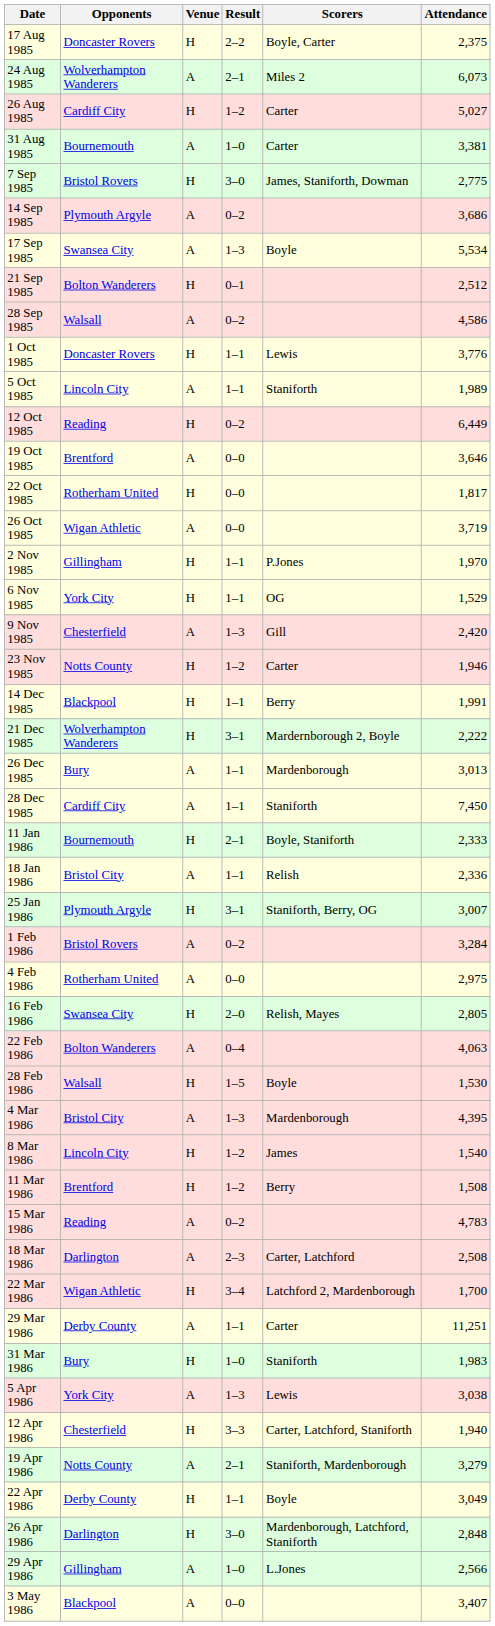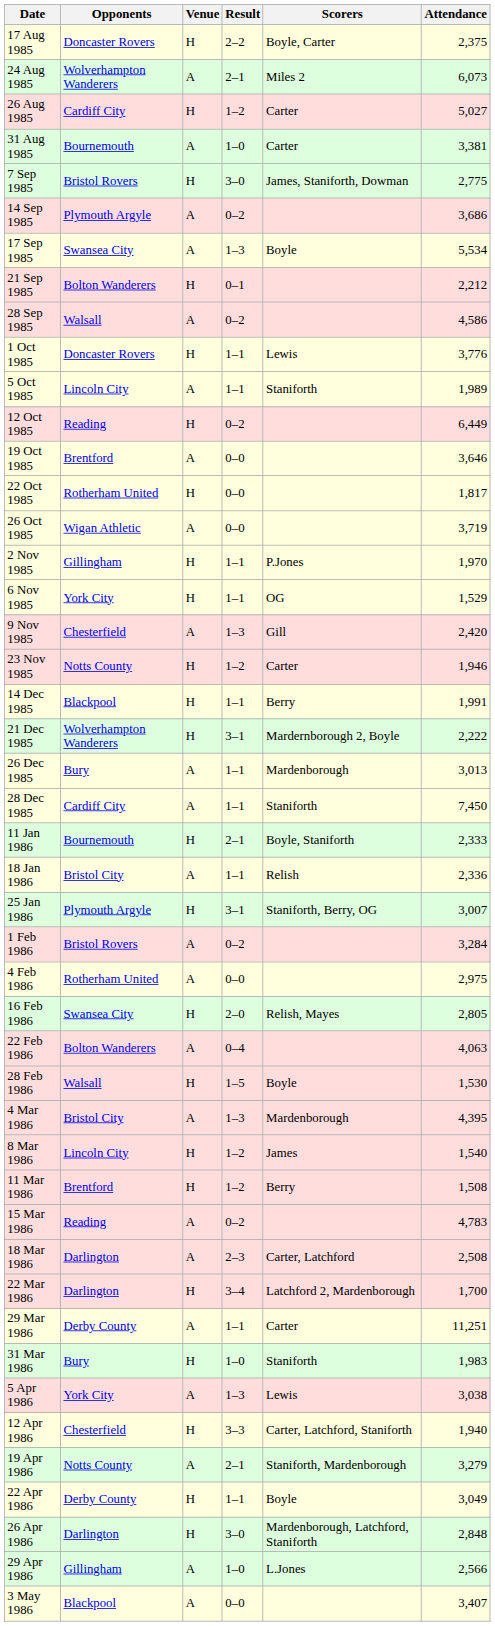 <table class="wikitable sortable">
 <tr>
 <th>Date</th>
 <th>Opponents</th>
 <th>Venue</th>
 <th>Result</th>
 <th>Scorers</th>
 <th>Attendance</th>
 </tr>
 <tr bgcolor="#ffffdd">
 <td>17 Aug 1985</td>
 <td><a href='#'>Doncaster Rovers</a></td>
 <td>H</td>
 <td>2–2</td>
 <td>Boyle, Carter</td>
 <td align="right">2,375</td>
 </tr>
 <tr bgcolor="#ddffdd">
 <td>24 Aug 1985</td>
 <td><a href='#'>Wolverhampton Wanderers</a></td>
 <td>A</td>
 <td>2–1</td>
 <td>Miles 2</td>
 <td align="right">6,073</td>
 </tr>
 <tr bgcolor="#ffdddd">
 <td>26 Aug 1985</td>
 <td><a href='#'>Cardiff City</a></td>
 <td>H</td>
 <td>1–2</td>
 <td>Carter</td>
 <td align="right">5,027</td>
 </tr>
 <tr bgcolor="#ddffdd">
 <td>31 Aug 1985</td>
 <td><a href='#'>Bournemouth</a></td>
 <td>A</td>
 <td>1–0</td>
 <td>Carter</td>
 <td align="right">3,381</td>
 </tr>
 <tr bgcolor="#ddffdd">
 <td>7 Sep 1985</td>
 <td><a href='#'>Bristol Rovers</a></td>
 <td>H</td>
 <td>3–0</td>
 <td>James, Staniforth, Dowman</td>
 <td align="right">2,775</td>
 </tr>
 <tr bgcolor="#ffdddd">
 <td>14 Sep 1985</td>
 <td><a href='#'>Plymouth Argyle</a></td>
 <td>A</td>
 <td>0–2</td>
 <td></td>
 <td align="right">3,686</td>
 </tr>
 <tr bgcolor="#ffffdd">
 <td>17 Sep 1985</td>
 <td><a href='#'>Swansea City</a></td>
 <td>A</td>
 <td>1–3</td>
 <td>Boyle</td>
 <td align="right">5,534</td>
 </tr>
 <tr bgcolor="#ffdddd">
 <td>21 Sep 1985</td>
 <td><a href='#'>Bolton Wanderers</a></td>
 <td>H</td>
 <td>0–1</td>
 <td></td>
-<td align="right">2,512</td>
+<td align="right">2,212</td>
 </tr>
 <tr bgcolor="#ffdddd">
 <td>28 Sep 1985</td>
 <td><a href='#'>Walsall</a></td>
 <td>A</td>
 <td>0–2</td>
 <td></td>
 <td align="right">4,586</td>
 </tr>
 <tr bgcolor="#ffffdd">
 <td>1 Oct 1985</td>
 <td><a href='#'>Doncaster Rovers</a></td>
 <td>H</td>
 <td>1–1</td>
 <td>Lewis</td>
 <td align="right">3,776</td>
 </tr>
 <tr bgcolor="#ffffdd">
 <td>5 Oct 1985</td>
 <td><a href='#'>Lincoln City</a></td>
 <td>A</td>
 <td>1–1</td>
 <td>Staniforth</td>
 <td align="right">1,989</td>
 </tr>
 <tr bgcolor="#ffdddd">
 <td>12 Oct 1985</td>
 <td><a href='#'>Reading</a></td>
 <td>H</td>
 <td>0–2</td>
 <td></td>
 <td align="right">6,449</td>
 </tr>
 <tr bgcolor="#ffffdd">
 <td>19 Oct 1985</td>
 <td><a href='#'>Brentford</a></td>
 <td>A</td>
 <td>0–0</td>
 <td></td>
 <td align="right">3,646</td>
 </tr>
 <tr bgcolor="#ffffdd">
 <td>22 Oct 1985</td>
 <td><a href='#'>Rotherham United</a></td>
 <td>H</td>
 <td>0–0</td>
 <td></td>
 <td align="right">1,817</td>
 </tr>
 <tr bgcolor="#ffffdd">
 <td>26 Oct 1985</td>
 <td><a href='#'>Wigan Athletic</a></td>
 <td>A</td>
 <td>0–0</td>
 <td></td>
 <td align="right">3,719</td>
 </tr>
 <tr bgcolor="#ffffdd">
 <td>2 Nov 1985</td>
 <td><a href='#'>Gillingham</a></td>
 <td>H</td>
 <td>1–1</td>
 <td>P.Jones</td>
 <td align="right">1,970</td>
 </tr>
 <tr bgcolor="#ffffdd">
 <td>6 Nov 1985</td>
 <td><a href='#'>York City</a></td>
 <td>H</td>
 <td>1–1</td>
 <td>OG</td>
 <td align="right">1,529</td>
 </tr>
 <tr bgcolor="#ffdddd">
 <td>9 Nov 1985</td>
 <td><a href='#'>Chesterfield</a></td>
 <td>A</td>
 <td>1–3</td>
 <td>Gill</td>
 <td align="right">2,420</td>
 </tr>
 <tr bgcolor="#ffdddd">
 <td>23 Nov 1985</td>
 <td><a href='#'>Notts County</a></td>
 <td>H</td>
 <td>1–2</td>
 <td>Carter</td>
 <td align="right">1,946</td>
 </tr>
 <tr bgcolor="#ffffdd">
 <td>14 Dec 1985</td>
 <td><a href='#'>Blackpool</a></td>
 <td>H</td>
 <td>1–1</td>
 <td>Berry</td>
 <td align="right">1,991</td>
 </tr>
 <tr bgcolor="#ddffdd">
 <td>21 Dec 1985</td>
 <td><a href='#'>Wolverhampton Wanderers</a></td>
 <td>H</td>
 <td>3–1</td>
 <td>Mardernborough 2, Boyle</td>
 <td align="right">2,222</td>
 </tr>
 <tr bgcolor="#ffffdd">
 <td>26 Dec 1985</td>
 <td><a href='#'>Bury</a></td>
 <td>A</td>
 <td>1–1</td>
 <td>Mardenborough</td>
 <td align="right">3,013</td>
 </tr>
 <tr bgcolor="#ffffdd">
 <td>28 Dec 1985</td>
 <td><a href='#'>Cardiff City</a></td>
 <td>A</td>
 <td>1–1</td>
 <td>Staniforth</td>
 <td align="right">7,450</td>
 </tr>
 <tr bgcolor="#ddffdd">
 <td>11 Jan 1986</td>
 <td><a href='#'>Bournemouth</a></td>
 <td>H</td>
 <td>2–1</td>
 <td>Boyle, Staniforth</td>
 <td align="right">2,333</td>
 </tr>
 <tr bgcolor="#ffffdd">
 <td>18 Jan 1986</td>
 <td><a href='#'>Bristol City</a></td>
 <td>A</td>
 <td>1–1</td>
 <td>Relish</td>
 <td align="right">2,336</td>
 </tr>
 <tr bgcolor="#ddffdd">
 <td>25 Jan 1986</td>
 <td><a href='#'>Plymouth Argyle</a></td>
 <td>H</td>
 <td>3–1</td>
 <td>Staniforth, Berry, OG</td>
 <td align="right">3,007</td>
 </tr>
 <tr bgcolor="#ffdddd">
 <td>1 Feb 1986</td>
 <td><a href='#'>Bristol Rovers</a></td>
 <td>A</td>
 <td>0–2</td>
 <td></td>
 <td align="right">3,284</td>
 </tr>
 <tr bgcolor="#ffffdd">
 <td>4 Feb 1986</td>
 <td><a href='#'>Rotherham United</a></td>
 <td>A</td>
 <td>0–0</td>
 <td></td>
 <td align="right">2,975</td>
 </tr>
 <tr bgcolor="#ddffdd">
 <td>16 Feb 1986</td>
 <td><a href='#'>Swansea City</a></td>
 <td>H</td>
 <td>2–0</td>
 <td>Relish, Mayes</td>
 <td align="right">2,805</td>
 </tr>
 <tr bgcolor="#ffdddd">
 <td>22 Feb 1986</td>
 <td><a href='#'>Bolton Wanderers</a></td>
 <td>A</td>
 <td>0–4</td>
 <td></td>
 <td align="right">4,063</td>
 </tr>
 <tr bgcolor="#ffdddd">
 <td>28 Feb 1986</td>
 <td><a href='#'>Walsall</a></td>
 <td>H</td>
 <td>1–5</td>
 <td>Boyle</td>
 <td align="right">1,530</td>
 </tr>
 <tr bgcolor="#ffdddd">
 <td>4 Mar 1986</td>
 <td><a href='#'>Bristol City</a></td>
 <td>A</td>
 <td>1–3</td>
 <td>Mardenborough</td>
 <td align="right">4,395</td>
 </tr>
 <tr bgcolor="#ffdddd">
 <td>8 Mar 1986</td>
 <td><a href='#'>Lincoln City</a></td>
 <td>H</td>
 <td>1–2</td>
 <td>James</td>
 <td align="right">1,540</td>
 </tr>
 <tr bgcolor="#ffdddd">
 <td>11 Mar 1986</td>
 <td><a href='#'>Brentford</a></td>
 <td>H</td>
 <td>1–2</td>
 <td>Berry</td>
 <td align="right">1,508</td>
 </tr>
 <tr bgcolor="#ffdddd">
 <td>15 Mar 1986</td>
 <td><a href='#'>Reading</a></td>
 <td>A</td>
 <td>0–2</td>
 <td></td>
 <td align="right">4,783</td>
 </tr>
 <tr bgcolor="#ffdddd">
 <td>18 Mar 1986</td>
 <td><a href='#'>Darlington</a></td>
 <td>A</td>
 <td>2–3</td>
 <td>Carter, Latchford</td>
 <td align="right">2,508</td>
 </tr>
 <tr bgcolor="#ffdddd">
 <td>22 Mar 1986</td>
-<td><a href='#'>Wigan Athletic</a></td>
+<td><a href='#'>Darlington</a></td>
 <td>H</td>
 <td>3–4</td>
 <td>Latchford 2, Mardenborough</td>
 <td align="right">1,700</td>
 </tr>
 <tr bgcolor="#ffffdd">
 <td>29 Mar 1986</td>
 <td><a href='#'>Derby County</a></td>
 <td>A</td>
 <td>1–1</td>
 <td>Carter</td>
 <td align="right">11,251</td>
 </tr>
 <tr bgcolor="#ddffdd">
 <td>31 Mar 1986</td>
 <td><a href='#'>Bury</a></td>
 <td>H</td>
 <td>1–0</td>
 <td>Staniforth</td>
 <td align="right">1,983</td>
 </tr>
 <tr bgcolor="#ffdddd">
 <td>5 Apr 1986</td>
 <td><a href='#'>York City</a></td>
 <td>A</td>
 <td>1–3</td>
 <td>Lewis</td>
 <td align="right">3,038</td>
 </tr>
 <tr bgcolor="#ffffdd">
 <td>12 Apr 1986</td>
 <td><a href='#'>Chesterfield</a></td>
 <td>H</td>
 <td>3–3</td>
 <td>Carter, Latchford, Staniforth</td>
 <td align="right">1,940</td>
 </tr>
 <tr bgcolor="#ddffdd">
 <td>19 Apr 1986</td>
 <td><a href='#'>Notts County</a></td>
 <td>A</td>
 <td>2–1</td>
 <td>Staniforth, Mardenborough</td>
 <td align="right">3,279</td>
 </tr>
 <tr bgcolor="#ffffdd">
 <td>22 Apr 1986</td>
 <td><a href='#'>Derby County</a></td>
 <td>H</td>
 <td>1–1</td>
 <td>Boyle</td>
 <td align="right">3,049</td>
 </tr>
 <tr bgcolor="#ddffdd">
 <td>26 Apr 1986</td>
 <td><a href='#'>Darlington</a></td>
 <td>H</td>
 <td>3–0</td>
 <td>Mardenborough, Latchford, Staniforth</td>
 <td align="right">2,848</td>
 </tr>
 <tr bgcolor="#ddffdd">
 <td>29 Apr 1986</td>
 <td><a href='#'>Gillingham</a></td>
 <td>A</td>
 <td>1–0</td>
 <td>L.Jones</td>
 <td align="right">2,566</td>
 </tr>
 <tr bgcolor="#ffffdd">
 <td>3 May 1986</td>
 <td><a href='#'>Blackpool</a></td>
 <td>A</td>
 <td>0–0</td>
 <td></td>
 <td align="right">3,407</td>
 </tr>
 </table>
